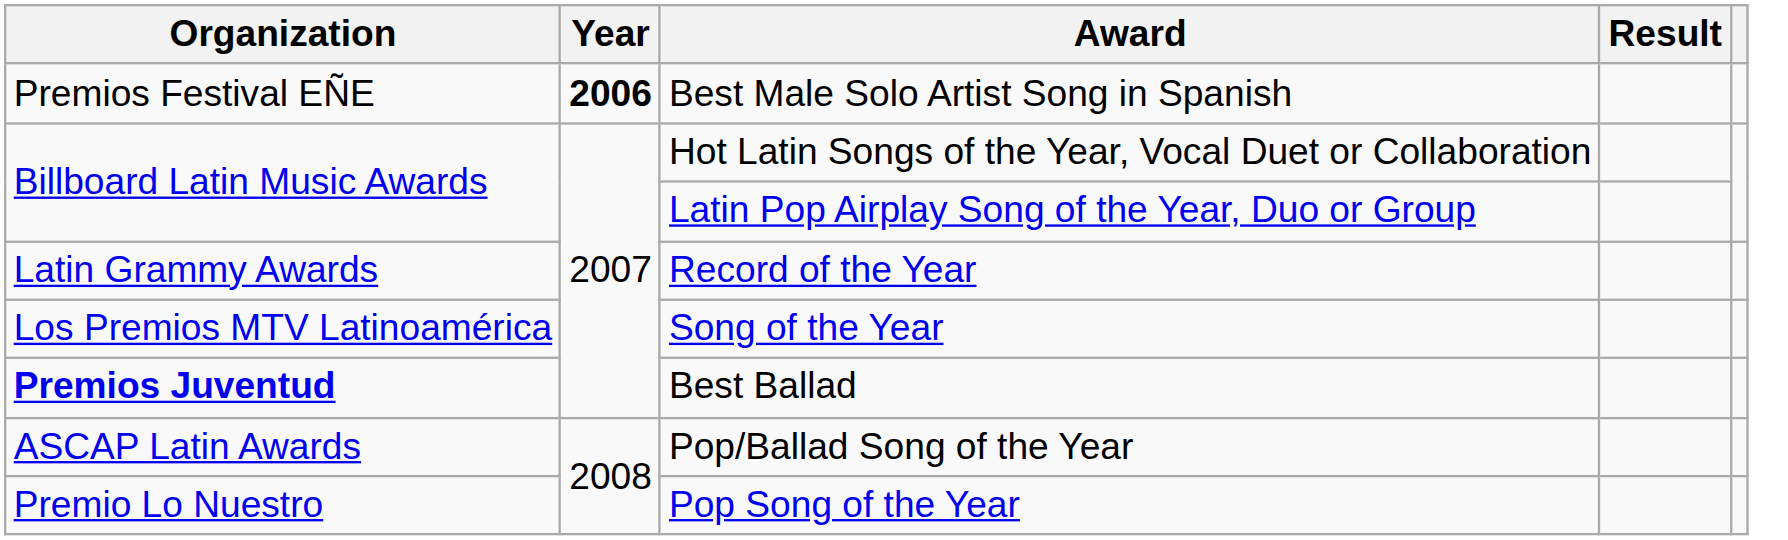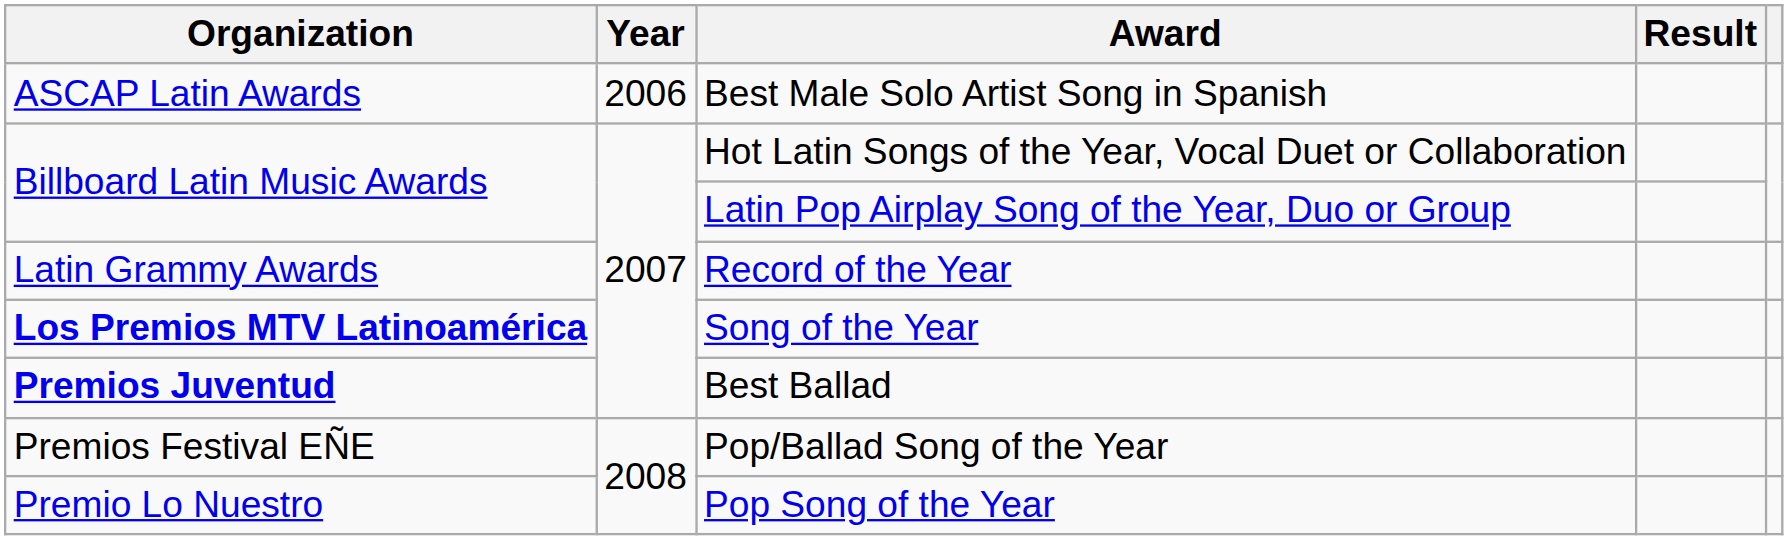 <table class="wikitable sortable plainrowheaders">
 <tr>
 <th scope="col">Organization</th>
 <th scope="col">Year</th>
 <th scope="col">Award</th>
 <th scope="col">Result</th>
 <th class="unsortable"></th>
 </tr>
 <tr>
-<td>Premios Festival EÑE</td>
-<td><strong>2006</strong></td>
+<td><a href='#'>ASCAP Latin Awards</a></td>
+<td>2006</td>
 <td>Best Male Solo Artist Song in Spanish</td>
 <td></td>
 <td align="center"></td>
 </tr>
 <tr>
 <td rowspan="2"><a href='#'>Billboard Latin Music Awards</a></td>
 <td rowspan="5">2007</td>
 <td>Hot Latin Songs of the Year, Vocal Duet or Collaboration</td>
 <td></td>
 <td rowspan="2" align="center"></td>
 </tr>
 <tr>
 <td><a href='#'>Latin Pop Airplay Song of the Year, Duo or Group</a></td>
 <td></td>
 </tr>
 <tr>
 <td><a href='#'>Latin Grammy Awards</a></td>
 <td><a href='#'>Record of the Year</a></td>
 <td></td>
 <td align="center"></td>
 </tr>
 <tr>
-<td><a href='#'>Los Premios MTV Latinoamérica</a></td>
+<td><strong><a href='#'>Los Premios MTV Latinoamérica</a></strong></td>
 <td><a href='#'>Song of the Year</a></td>
 <td></td>
 <td align="center"></td>
 </tr>
 <tr>
 <td><strong><a href='#'>Premios Juventud</a></strong></td>
 <td>Best Ballad</td>
 <td></td>
 <td align="center"></td>
 </tr>
 <tr>
-<td><a href='#'>ASCAP Latin Awards</a></td>
+<td>Premios Festival EÑE</td>
 <td rowspan=2>2008</td>
 <td>Pop/Ballad Song of the Year</td>
 <td></td>
 <td align="center"></td>
 </tr>
 <tr>
 <td><a href='#'>Premio Lo Nuestro</a></td>
 <td><a href='#'>Pop Song of the Year</a></td>
 <td></td>
 <td align="center"></td>
 </tr>
 </table>
